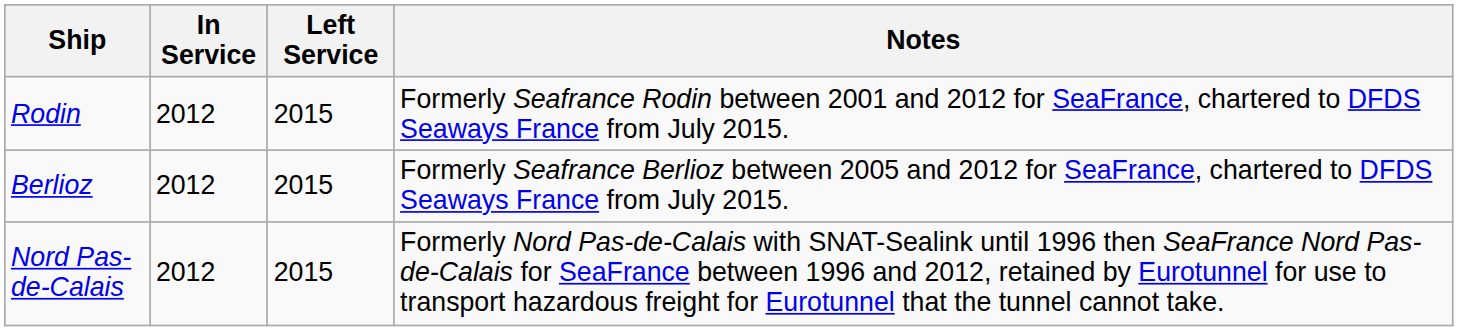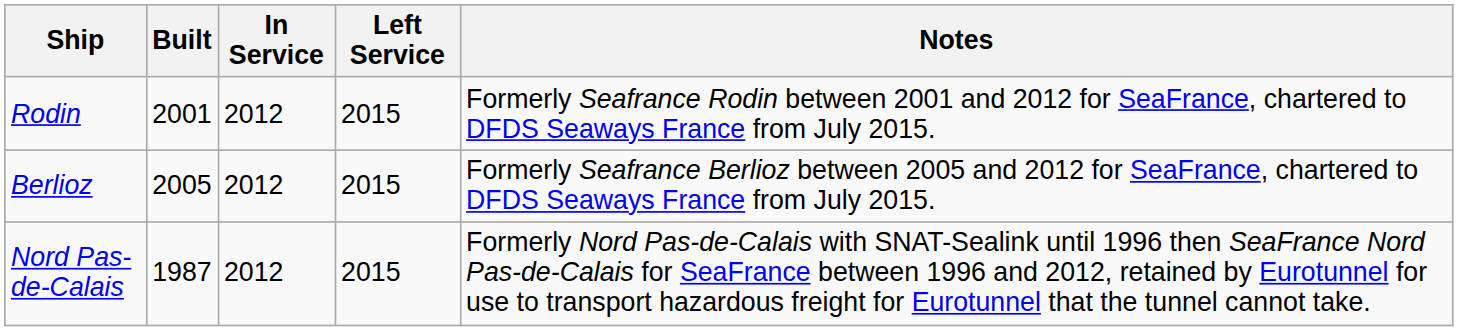 <table class="wikitable">
 <tr>
 <th>Ship</th>
+<th>Built</th>
 <th>In Service</th>
 <th>Left Service</th>
 <th>Notes</th>
 </tr>
 <tr>
 <td><em><a href='#'>Rodin</a></em></td>
+<td>2001</td>
 <td>2012</td>
 <td>2015</td>
 <td>Formerly <em>Seafrance Rodin</em> between 2001 and 2012 for <a href='#'>SeaFrance</a>, chartered to <a href='#'>DFDS Seaways France</a> from July 2015.</td>
 </tr>
 <tr>
 <td><em><a href='#'>Berlioz</a></em></td>
+<td>2005</td>
 <td>2012</td>
 <td>2015</td>
 <td>Formerly <em>Seafrance Berlioz</em> between 2005 and 2012 for <a href='#'>SeaFrance</a>, chartered to <a href='#'>DFDS Seaways France</a> from July 2015.</td>
 </tr>
 <tr>
 <td><em><a href='#'>Nord Pas-de-Calais</a></em></td>
+<td>1987</td>
 <td>2012</td>
 <td>2015</td>
 <td>Formerly <em>Nord Pas-de-Calais</em> with SNAT-Sealink until 1996 then <em>SeaFrance Nord Pas-de-Calais</em> for <a href='#'>SeaFrance</a> between 1996 and 2012, retained by <a href='#'>Eurotunnel</a> for use to transport hazardous freight for <a href='#'>Eurotunnel</a> that the tunnel cannot take.</td>
 </tr>
 </table>
